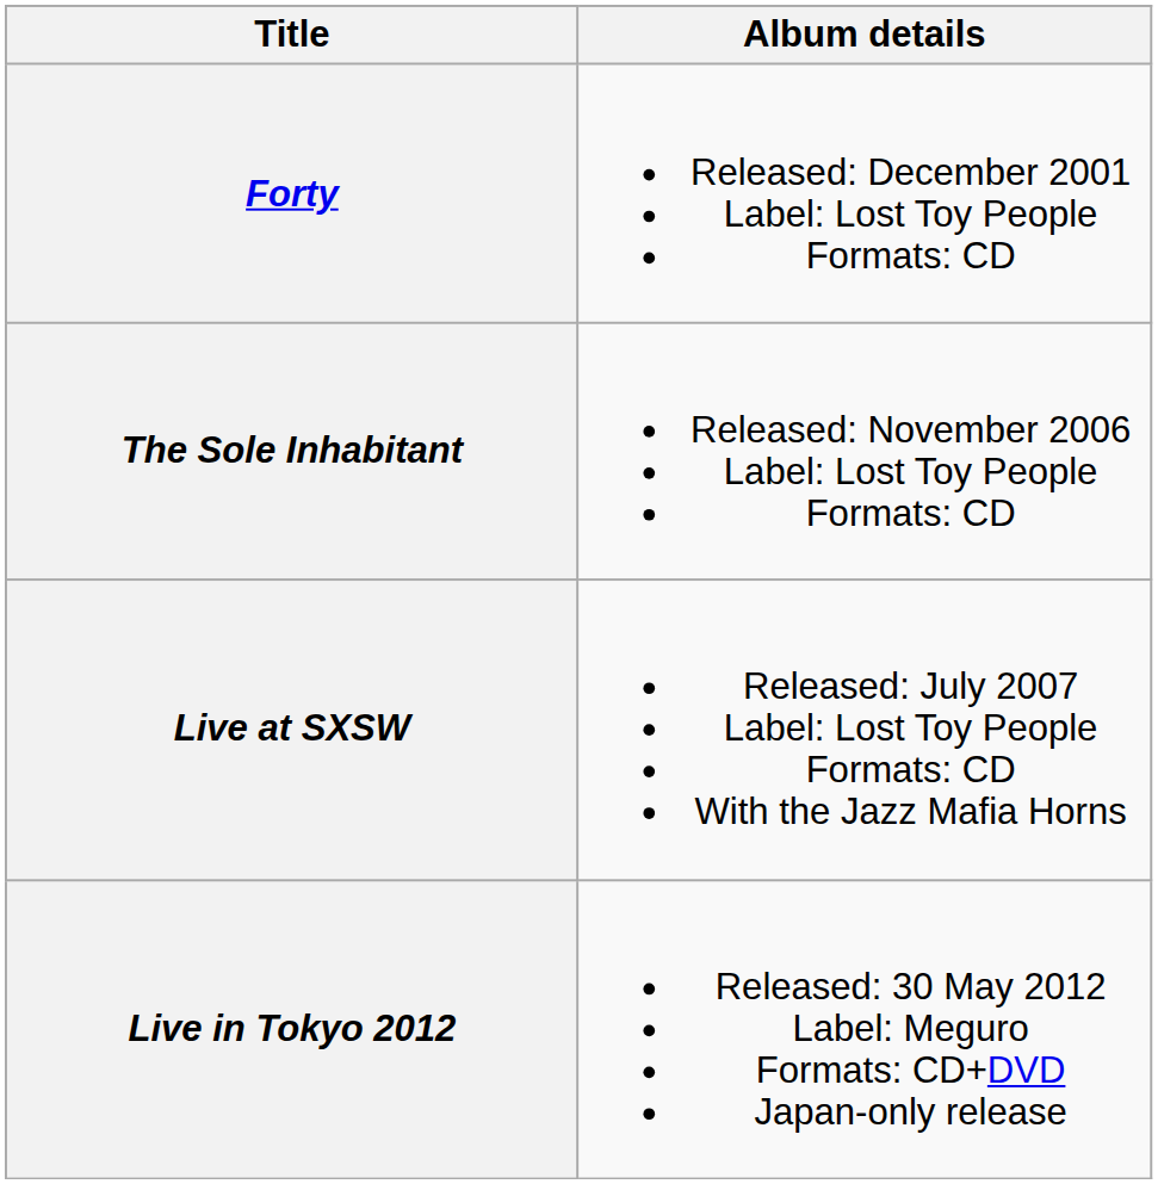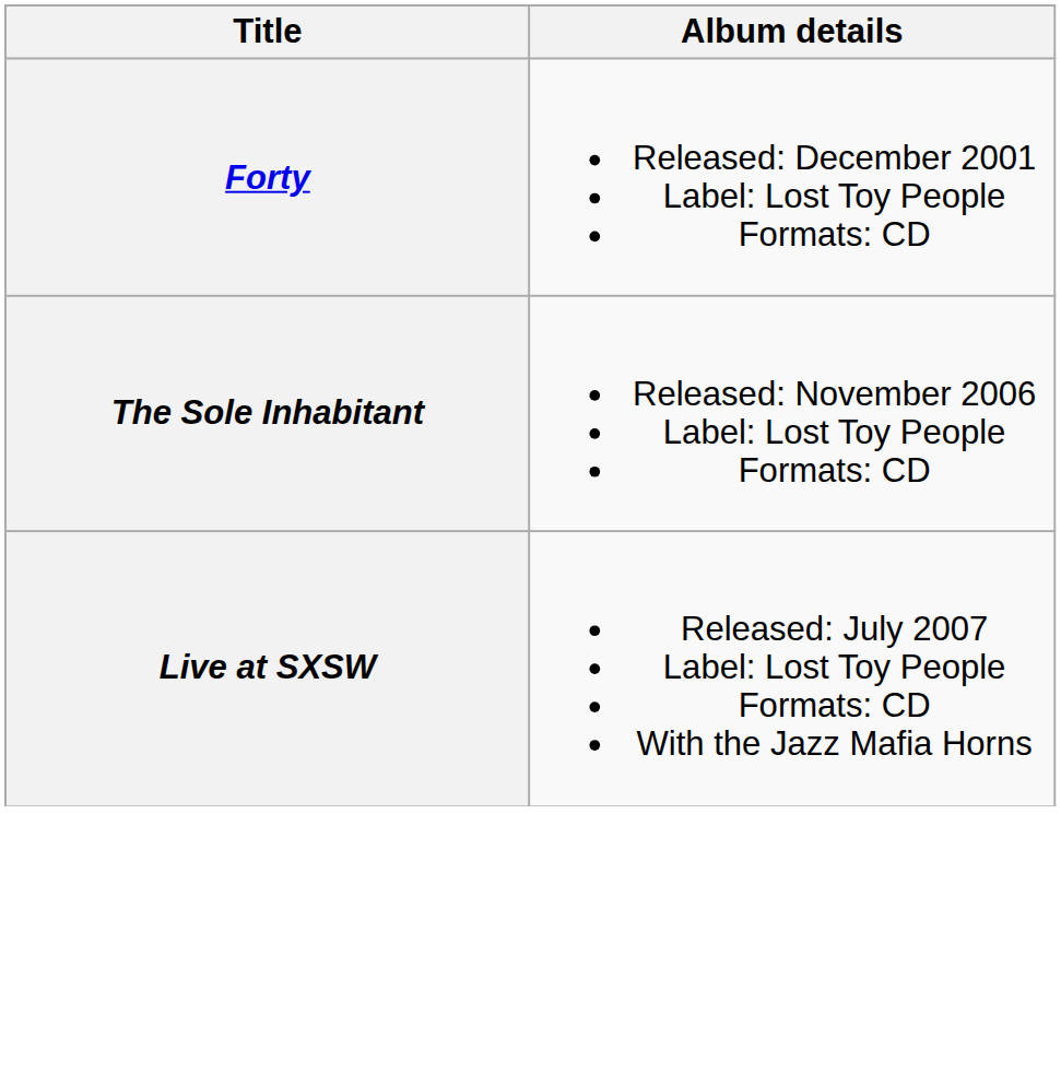 <table class="wikitable plainrowheaders" style="text-align:center;">
 <tr>
 <th scope="col" style="width:15em;">Title</th>
 <th scope="col" style="width:15em;">Album details</th>
 </tr>
 <tr>
 <th scope="row"><em><a href='#'>Forty</a></em></th>
 <td><br><ul><li>Released: December 2001</li><li>Label: Lost Toy People</li><li>Formats: CD</li></ul></td>
 </tr>
 <tr>
 <th scope="row"><em>The Sole Inhabitant</em></th>
 <td><br><ul><li>Released: November 2006</li><li>Label: Lost Toy People</li><li>Formats: CD</li></ul></td>
 </tr>
 <tr>
 <th scope="row"><em>Live at SXSW</em></th>
 <td><br><ul><li>Released: July 2007</li><li>Label: Lost Toy People</li><li>Formats: CD</li><li>With the Jazz Mafia Horns</li></ul></td>
 </tr>
-<tr>
-<th scope="row"><em>Live in Tokyo 2012</em></th>
-<td><br><ul><li>Released: 30 May 2012</li><li>Label: Meguro</li><li>Formats: CD+<a href='#'>DVD</a></li><li>Japan-only release</li></ul></td>
-</tr>
 </table>
